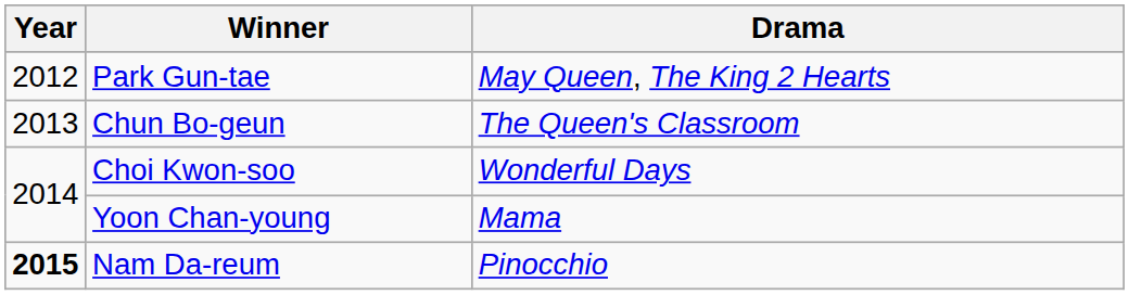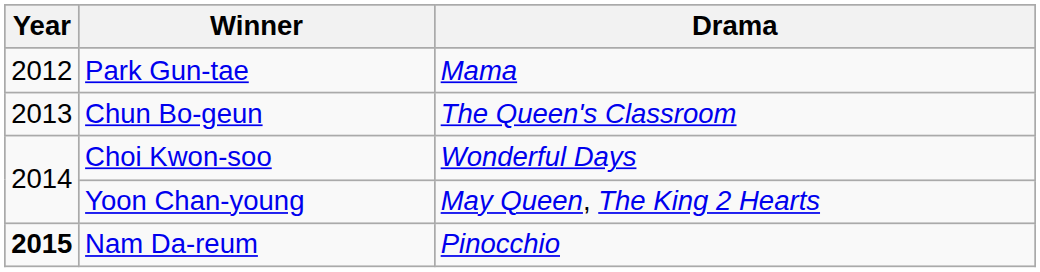 <table class="wikitable" style="width:600px">
 <tr>
 <th width=10>Year</th>
 <th>Winner</th>
 <th>Drama</th>
 </tr>
 <tr>
 <td>2012</td>
 <td><a href='#'>Park Gun-tae</a></td>
-<td><em><a href='#'>May Queen</a></em>, <em><a href='#'>The King 2 Hearts</a></em></td>
+<td><em><a href='#'>Mama</a></em></td>
 </tr>
 <tr>
 <td>2013</td>
 <td><a href='#'>Chun Bo-geun</a></td>
 <td><em><a href='#'>The Queen's Classroom</a></em></td>
 </tr>
 <tr>
 <td rowspan=2>2014</td>
 <td><a href='#'>Choi Kwon-soo</a></td>
 <td><em><a href='#'>Wonderful Days</a></em></td>
 </tr>
 <tr>
 <td><a href='#'>Yoon Chan-young</a></td>
-<td><em><a href='#'>Mama</a></em></td>
+<td><em><a href='#'>May Queen</a></em>, <em><a href='#'>The King 2 Hearts</a></em></td>
 </tr>
 <tr>
 <td><strong>2015</strong></td>
 <td><a href='#'>Nam Da-reum</a></td>
 <td><em><a href='#'>Pinocchio</a></em></td>
 </tr>
 </table>
